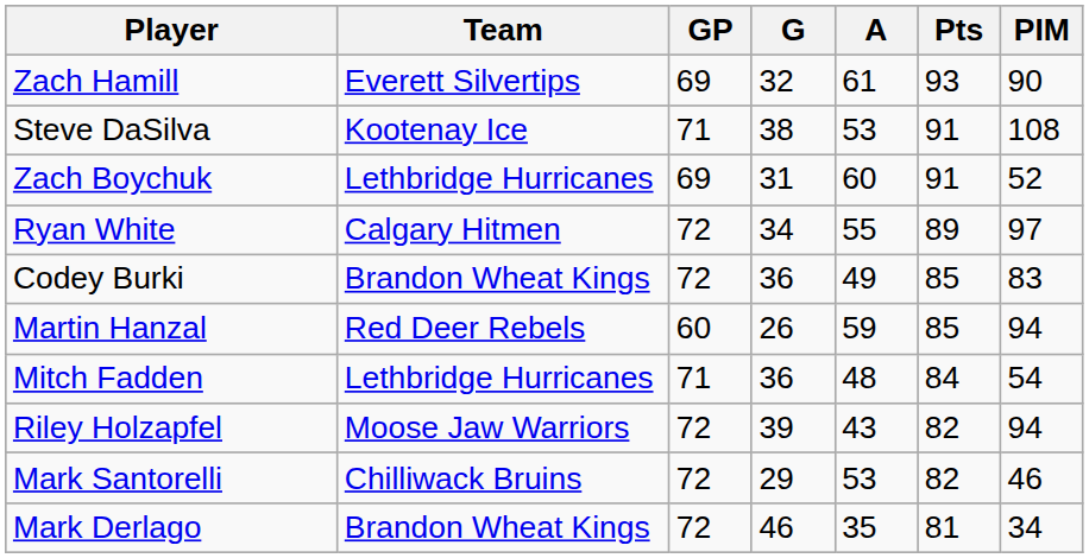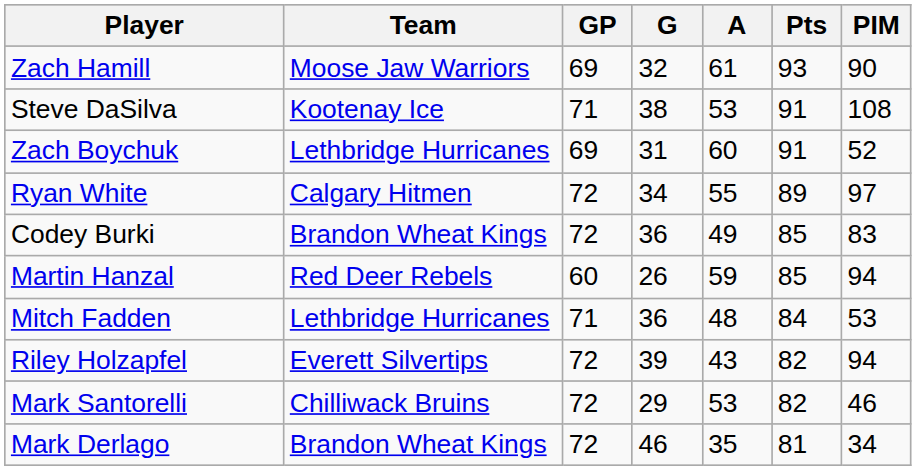 <table class="wikitable">
 <tr>
 <th bgcolor="#DDDDFF" width="30%">Player</th>
 <th bgcolor="#DDDDFF" width="30%">Team</th>
 <th bgcolor="#DDDDFF" width="7.5%">GP</th>
 <th bgcolor="#DDDDFF" width="7.5%">G</th>
 <th bgcolor="#DDDDFF" width="7.5%">A</th>
 <th bgcolor="#DDDDFF" width="7.5%">Pts</th>
 <th bgcolor="#DDDDFF" width="7.5%">PIM</th>
 </tr>
 <tr>
 <td><a href='#'>Zach Hamill</a></td>
-<td><a href='#'>Everett Silvertips</a></td>
+<td><a href='#'>Moose Jaw Warriors</a></td>
 <td>69</td>
 <td>32</td>
 <td>61</td>
 <td>93</td>
 <td>90</td>
 </tr>
 <tr>
 <td>Steve DaSilva</td>
 <td><a href='#'>Kootenay Ice</a></td>
 <td>71</td>
 <td>38</td>
 <td>53</td>
 <td>91</td>
 <td>108</td>
 </tr>
 <tr>
 <td><a href='#'>Zach Boychuk</a></td>
 <td><a href='#'>Lethbridge Hurricanes</a></td>
 <td>69</td>
 <td>31</td>
 <td>60</td>
 <td>91</td>
 <td>52</td>
 </tr>
 <tr>
 <td><a href='#'>Ryan White</a></td>
 <td><a href='#'>Calgary Hitmen</a></td>
 <td>72</td>
 <td>34</td>
 <td>55</td>
 <td>89</td>
 <td>97</td>
 </tr>
 <tr>
 <td>Codey Burki</td>
 <td><a href='#'>Brandon Wheat Kings</a></td>
 <td>72</td>
 <td>36</td>
 <td>49</td>
 <td>85</td>
 <td>83</td>
 </tr>
 <tr>
 <td><a href='#'>Martin Hanzal</a></td>
 <td><a href='#'>Red Deer Rebels</a></td>
 <td>60</td>
 <td>26</td>
 <td>59</td>
 <td>85</td>
 <td>94</td>
 </tr>
 <tr>
 <td><a href='#'>Mitch Fadden</a></td>
 <td><a href='#'>Lethbridge Hurricanes</a></td>
 <td>71</td>
 <td>36</td>
 <td>48</td>
 <td>84</td>
-<td>54</td>
+<td>53</td>
 </tr>
 <tr>
 <td><a href='#'>Riley Holzapfel</a></td>
-<td><a href='#'>Moose Jaw Warriors</a></td>
+<td><a href='#'>Everett Silvertips</a></td>
 <td>72</td>
 <td>39</td>
 <td>43</td>
 <td>82</td>
 <td>94</td>
 </tr>
 <tr>
 <td><a href='#'>Mark Santorelli</a></td>
 <td><a href='#'>Chilliwack Bruins</a></td>
 <td>72</td>
 <td>29</td>
 <td>53</td>
 <td>82</td>
 <td>46</td>
 </tr>
 <tr>
 <td><a href='#'>Mark Derlago</a></td>
 <td><a href='#'>Brandon Wheat Kings</a></td>
 <td>72</td>
 <td>46</td>
 <td>35</td>
 <td>81</td>
 <td>34</td>
 </tr>
 </table>
